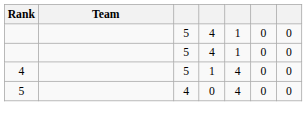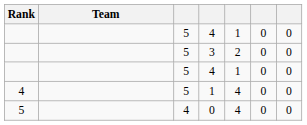 <table class="wikitable" style="text-align: center; font-size:90% ">
 <tr>
 <th width=35>Rank</th>
 <th width=160>Team</th>
 <th width=25></th>
 <th width=25></th>
 <th width=25></th>
 <th width=25></th>
 <th width=25></th>
 </tr>
 <tr>
 <td></td>
 <td align=left></td>
 <td>5</td>
 <td>4</td>
 <td>1</td>
+<td>0</td>
+<td>0</td>
+</tr>
+<tr>
+<td></td>
+<td align=left></td>
+<td>5</td>
+<td>3</td>
+<td>2</td>
 <td>0</td>
 <td>0</td>
 </tr>
 <tr>
 <td></td>
 <td align=left></td>
 <td>5</td>
 <td>4</td>
 <td>1</td>
 <td>0</td>
 <td>0</td>
 </tr>
 <tr>
 <td>4</td>
 <td align=left></td>
 <td>5</td>
 <td>1</td>
 <td>4</td>
 <td>0</td>
 <td>0</td>
 </tr>
 <tr>
 <td>5</td>
 <td align=left></td>
 <td>4</td>
 <td>0</td>
 <td>4</td>
 <td>0</td>
 <td>0</td>
 </tr>
 </table>
